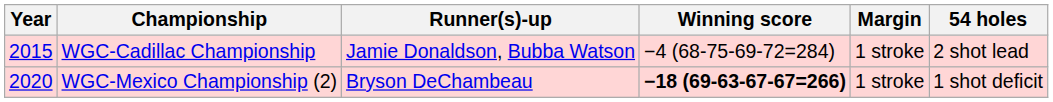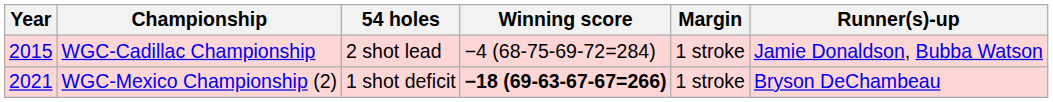 <table class="wikitable">
 <tr>
 <th>Year</th>
 <th>Championship</th>
-<th>Runner(s)-up</th>
+<th>54 holes</th>
 <th>Winning score</th>
 <th>Margin</th>
-<th>54 holes</th>
+<th>Runner(s)-up</th>
 </tr>
 <tr style="background:#ffd6d6;">
 <td><a href='#'>2015</a></td>
 <td><a href='#'>WGC-Cadillac Championship</a></td>
-<td> <a href='#'>Jamie Donaldson</a>,  <a href='#'>Bubba Watson</a></td>
+<td>2 shot lead</td>
 <td>−4 (68-75-69-72=284)</td>
 <td>1 stroke</td>
-<td>2 shot lead</td>
+<td> <a href='#'>Jamie Donaldson</a>,  <a href='#'>Bubba Watson</a></td>
 </tr>
 <tr style="background:#ffd6d6;">
-<td><a href='#'>2020</a></td>
+<td><a href='#'>2021</a></td>
 <td><a href='#'>WGC-Mexico Championship</a> (2)</td>
-<td> <a href='#'>Bryson DeChambeau</a></td>
+<td>1 shot deficit</td>
 <td><strong>−18 (69-63-67-67=266)</strong></td>
 <td>1 stroke</td>
-<td>1 shot deficit</td>
+<td> <a href='#'>Bryson DeChambeau</a></td>
 </tr>
 </table>
